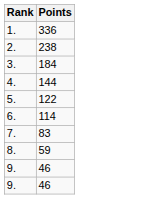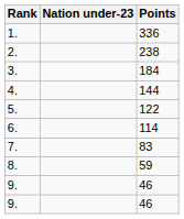 <table class="wikitable sortable">
 <tr>
 <th>Rank</th>
+<th>Nation under-23</th>
 <th>Points</th>
 </tr>
 <tr>
 <td>1.</td>
+<td></td>
 <td>336</td>
 </tr>
 <tr>
 <td>2.</td>
+<td></td>
 <td>238</td>
 </tr>
 <tr>
 <td>3.</td>
+<td></td>
 <td>184</td>
 </tr>
 <tr>
 <td>4.</td>
+<td></td>
 <td>144</td>
 </tr>
 <tr>
 <td>5.</td>
+<td></td>
 <td>122</td>
 </tr>
 <tr>
 <td>6.</td>
+<td></td>
 <td>114</td>
 </tr>
 <tr>
 <td>7.</td>
+<td></td>
 <td>83</td>
 </tr>
 <tr>
 <td>8.</td>
+<td></td>
 <td>59</td>
 </tr>
 <tr>
 <td>9.</td>
+<td></td>
 <td>46</td>
 </tr>
 <tr>
 <td>9.</td>
+<td></td>
 <td>46</td>
 </tr>
 </table>
